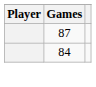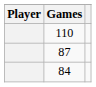 <table class="wikitable sortable plainrowheaders static-row-numbers" style="text-align: center;">
 <tr>
 </tr>
 <tr>
 <th scope="col">Player</th>
 <th scope="col">Games</th>
 <th scope="col"></th>
+</tr>
+<tr>
+<th scope="row"></th>
+<td>110</td>
+<td></td>
 </tr>
 <tr>
 <th scope="row"></th>
 <td>87</td>
 <td></td>
 </tr>
 <tr>
 <th scope="row"></th>
 <td>84</td>
 <td></td>
 </tr>
 </table>
